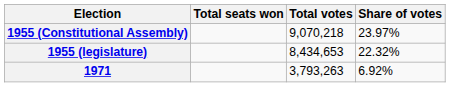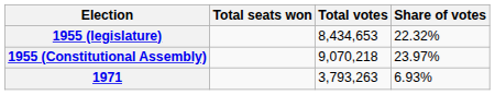 <table class="wikitable">
 <tr>
 <th>Election</th>
 <th>Total seats won</th>
 <th>Total votes</th>
 <th>Share of votes</th>
 </tr>
 <tr>
+<th><a href='#'>1955 (legislature)</a></th>
+<td></td>
+<td>8,434,653</td>
+<td>22.32%</td>
+</tr>
+<tr>
 <th><a href='#'>1955 (Constitutional Assembly)</a></th>
 <td></td>
 <td>9,070,218</td>
 <td>23.97%</td>
 </tr>
 <tr>
-<th><a href='#'>1955 (legislature)</a></th>
-<td></td>
-<td>8,434,653</td>
-<td>22.32%</td>
-</tr>
-<tr>
 <th><a href='#'>1971</a></th>
 <td></td>
 <td>3,793,263</td>
-<td>6.92%</td>
+<td>6.93%</td>
 </tr>
 </table>
